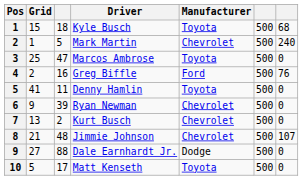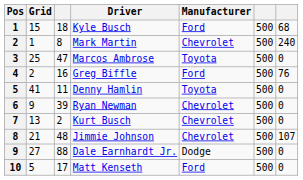 <table class="wikitable" style="font-size:95%">
 <tr>
 <th>Pos</th>
 <th>Grid</th>
 <th></th>
 <th>Driver</th>
 <th>Manufacturer</th>
 <th></th>
 <th></th>
 </tr>
 <tr>
 <th>1</th>
 <td>15</td>
 <td>18</td>
 <td><a href='#'>Kyle Busch</a></td>
-<td><a href='#'>Toyota</a></td>
+<td><a href='#'>Ford</a></td>
 <td>500</td>
 <td>68</td>
 </tr>
 <tr>
 <th>2</th>
 <td>1</td>
-<td>5</td>
+<td>8</td>
 <td><a href='#'>Mark Martin</a></td>
 <td><a href='#'>Chevrolet</a></td>
 <td>500</td>
 <td>240</td>
 </tr>
 <tr>
 <th>3</th>
 <td>25</td>
 <td>47</td>
 <td><a href='#'>Marcos Ambrose</a></td>
 <td><a href='#'>Toyota</a></td>
 <td>500</td>
 <td>0</td>
 </tr>
 <tr>
 <th>4</th>
 <td>2</td>
 <td>16</td>
 <td><a href='#'>Greg Biffle</a></td>
 <td><a href='#'>Ford</a></td>
 <td>500</td>
 <td>76</td>
 </tr>
 <tr>
 <th>5</th>
 <td>41</td>
 <td>11</td>
 <td><a href='#'>Denny Hamlin</a></td>
 <td><a href='#'>Toyota</a></td>
 <td>500</td>
 <td>0</td>
 </tr>
 <tr>
 <th>6</th>
 <td>9</td>
 <td>39</td>
 <td><a href='#'>Ryan Newman</a></td>
 <td><a href='#'>Chevrolet</a></td>
 <td>500</td>
 <td>0</td>
 </tr>
 <tr>
 <th>7</th>
 <td>13</td>
 <td>2</td>
 <td><a href='#'>Kurt Busch</a></td>
 <td><a href='#'>Chevrolet</a></td>
 <td>500</td>
 <td>0</td>
 </tr>
 <tr>
 <th>8</th>
 <td>21</td>
 <td>48</td>
 <td><a href='#'>Jimmie Johnson</a></td>
 <td><a href='#'>Chevrolet</a></td>
 <td>500</td>
 <td>107</td>
 </tr>
 <tr>
 <th>9</th>
 <td>27</td>
 <td>88</td>
 <td><a href='#'>Dale Earnhardt Jr.</a></td>
 <td>Dodge</td>
 <td>500</td>
 <td>0</td>
 </tr>
 <tr>
 <th>10</th>
 <td>5</td>
 <td>17</td>
 <td><a href='#'>Matt Kenseth</a></td>
-<td><a href='#'>Toyota</a></td>
+<td><a href='#'>Ford</a></td>
 <td>500</td>
 <td>0</td>
 </tr>
 </table>
